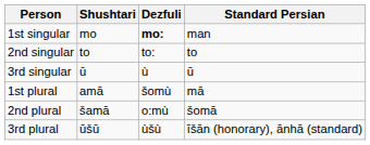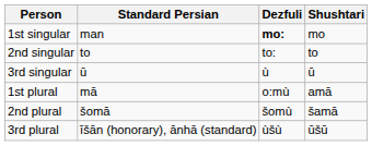 <table class="wikitable">
 <tr>
 <th>Person</th>
+<th>Standard Persian</th>
+<th>Dezfuli</th>
 <th>Shushtari</th>
-<th>Dezfuli</th>
-<th>Standard Persian</th>
 </tr>
 <tr>
 <td>1st singular</td>
+<td>man</td>
+<td><strong>mo:</strong></td>
 <td>mo</td>
-<td><strong>mo:</strong></td>
-<td>man</td>
 </tr>
 <tr>
 <td>2nd singular</td>
 <td>to</td>
 <td>to:</td>
 <td>to</td>
 </tr>
 <tr>
 <td>3rd singular</td>
 <td>ū</td>
 <td>ù</td>
 <td>ū</td>
 </tr>
 <tr>
 <td>1st plural</td>
+<td>mā</td>
+<td>o:mù</td>
 <td>amā</td>
-<td>šomù</td>
-<td>mā</td>
 </tr>
 <tr>
 <td>2nd plural</td>
+<td>šomā</td>
+<td>šomù</td>
 <td>šamā</td>
-<td>o:mù</td>
-<td>šomā</td>
 </tr>
 <tr>
 <td>3rd plural</td>
+<td>īšān (honorary), ānhā (standard)</td>
+<td>ùšù</td>
 <td>ūšū</td>
-<td>ùšù</td>
-<td>īšān (honorary), ānhā (standard)</td>
 </tr>
 </table>
